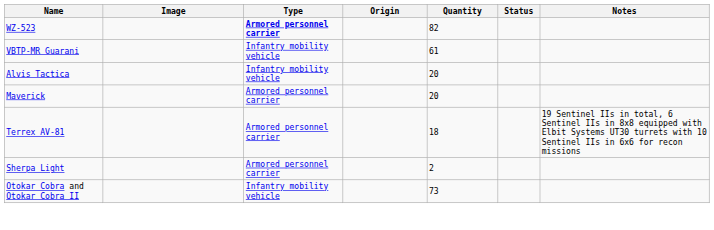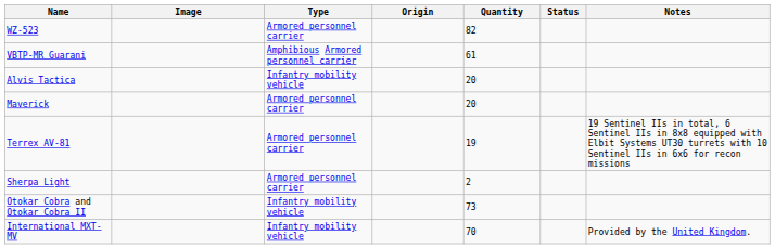 <table class="wikitable" style="width:90%;">
 <tr>
 <th width=14%>Name</th>
 <th width=20%>Image</th>
 <th width=14%>Type</th>
 <th width=12%>Origin</th>
 <th width=10%>Quantity</th>
 <th width=06%>Status</th>
 <th width=24%>Notes</th>
 </tr>
 <tr>
 <td><a href='#'>WZ-523</a></td>
 <td></td>
-<td><strong><a href='#'>Armored personnel carrier</a></strong></td>
+<td><a href='#'>Armored personnel carrier</a></td>
 <td></td>
 <td>82</td>
 <td></td>
 <td></td>
 </tr>
 <tr>
 <td><a href='#'>VBTP-MR Guarani</a></td>
 <td></td>
-<td><a href='#'>Infantry mobility vehicle</a></td>
+<td><a href='#'>Amphibious</a> <a href='#'>Armored personnel carrier</a></td>
 <td></td>
 <td>61</td>
 <td></td>
 <td></td>
 </tr>
 <tr>
 <td><a href='#'>Alvis Tactica</a></td>
 <td></td>
 <td><a href='#'>Infantry mobility vehicle</a></td>
 <td></td>
 <td>20</td>
 <td></td>
 <td></td>
 </tr>
 <tr>
 <td><a href='#'>Maverick</a></td>
 <td></td>
 <td><a href='#'>Armored personnel carrier</a></td>
 <td></td>
 <td>20</td>
 <td></td>
 <td></td>
 </tr>
 <tr>
 <td><a href='#'>Terrex AV-81</a></td>
 <td></td>
 <td><a href='#'>Armored personnel carrier</a></td>
 <td></td>
-<td>18</td>
+<td>19</td>
 <td></td>
 <td>19 Sentinel IIs in total, 6 Sentinel IIs in 8x8 equipped with Elbit Systems UT30 turrets with 10 Sentinel IIs in 6x6 for recon missions</td>
 </tr>
 <tr>
 <td><a href='#'>Sherpa Light</a></td>
 <td></td>
 <td><a href='#'>Armored personnel carrier</a></td>
 <td></td>
 <td>2</td>
 <td></td>
 <td></td>
 </tr>
 <tr>
 <td><a href='#'>Otokar Cobra</a> and <a href='#'>Otokar Cobra II</a></td>
 <td></td>
 <td><a href='#'>Infantry mobility vehicle</a></td>
 <td></td>
 <td>73</td>
 <td></td>
 <td></td>
 </tr>
+<tr>
+<td><a href='#'>International MXT-MV</a></td>
+<td></td>
+<td><a href='#'>Infantry mobility vehicle</a></td>
+<td></td>
+<td>70</td>
+<td></td>
+<td>Provided by the <a href='#'>United Kingdom</a>.</td>
+</tr>
 </table>
